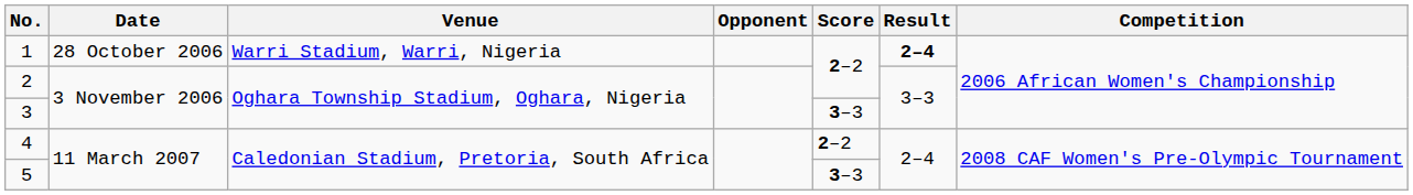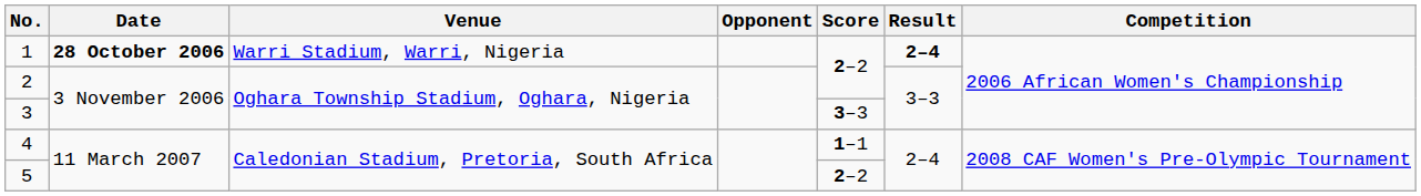 <table class="wikitable">
 <tr>
 <th>No.</th>
 <th>Date</th>
 <th>Venue</th>
 <th>Opponent</th>
 <th>Score</th>
 <th>Result</th>
 <th>Competition</th>
 </tr>
 <tr>
 <td style="text-align:center;">1</td>
-<td>28 October 2006</td>
+<td><strong>28 October 2006</strong></td>
 <td><a href='#'>Warri Stadium</a>, <a href='#'>Warri</a>, Nigeria</td>
 <td></td>
 <td rowspan=2 style="text-align:center;"><strong>2</strong>–2</td>
 <td style="text-align:center;"><strong>2–4</strong></td>
 <td rowspan=3><a href='#'>2006 African Women's Championship</a></td>
 </tr>
 <tr>
 <td style="text-align:center;">2</td>
 <td rowspan=2>3 November 2006</td>
 <td rowspan=2><a href='#'>Oghara Township Stadium</a>, <a href='#'>Oghara</a>, Nigeria</td>
 <td rowspan=2></td>
 <td rowspan=2 style="text-align:center;">3–3</td>
 </tr>
 <tr style="text-align:center;">
 <td>3</td>
 <td><strong>3</strong>–3</td>
 </tr>
 <tr>
 <td style="text-align:center;">4</td>
 <td rowspan=2>11 March 2007</td>
 <td rowspan=2><a href='#'>Caledonian Stadium</a>, <a href='#'>Pretoria</a>, South Africa</td>
 <td rowspan=2></td>
-<td><strong>2</strong>–2</td>
+<td style="text-align:center;"><strong>1</strong>–1</td>
 <td rowspan=2 style="text-align:center;">2–4</td>
 <td rowspan=2><a href='#'>2008 CAF Women's Pre-Olympic Tournament</a></td>
 </tr>
 <tr style="text-align:center;">
 <td>5</td>
-<td><strong>3</strong>–3</td>
+<td><strong>2</strong>–2</td>
 </tr>
 </table>
